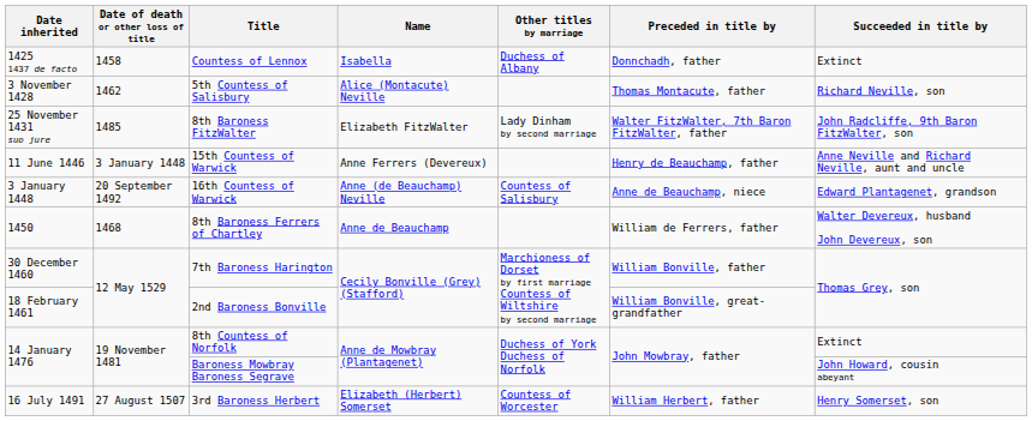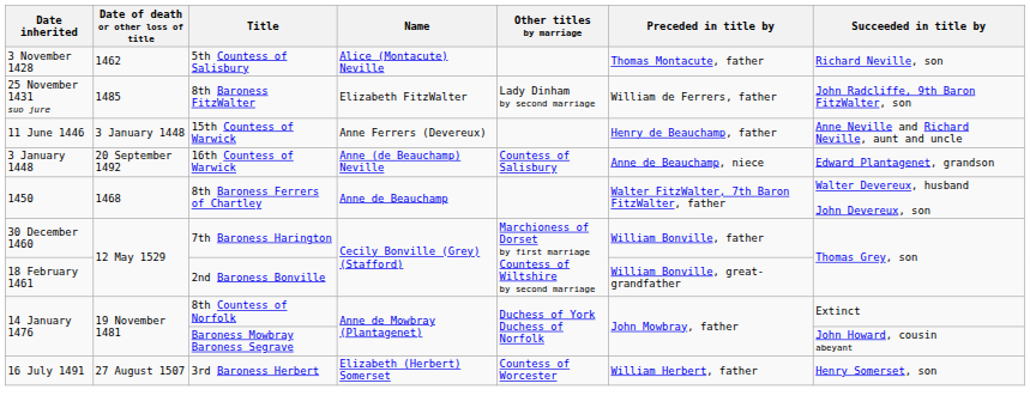 <table Class="wikitable" align="center">
 <tr>
 <th>Date inherited</th>
 <th>Date of death<br><small>or other loss of title</small></th>
 <th>Title</th>
 <th>Name</th>
 <th>Other titles<br><small>by marriage</small></th>
 <th>Preceded in title by</th>
 <th>Succeeded in title by</th>
-</tr>
-<tr>
-<td>1425<br><small>1437 <em>de facto</em></small></td>
-<td>1458</td>
-<td><a href='#'>Countess of Lennox</a></td>
-<td><a href='#'>Isabella</a></td>
-<td><a href='#'>Duchess of Albany</a></td>
-<td><a href='#'>Donnchadh</a>, father</td>
-<td>Extinct</td>
 </tr>
 <tr>
 <td>3 November 1428</td>
 <td>1462</td>
 <td>5th <a href='#'>Countess of Salisbury</a></td>
 <td><a href='#'>Alice (Montacute) Neville</a></td>
 <td></td>
 <td><a href='#'>Thomas Montacute</a>, father</td>
 <td><a href='#'>Richard Neville</a>, son</td>
 </tr>
 <tr>
 <td>25 November 1431<br><small> <em>suo jure</em></small></td>
 <td>1485</td>
 <td>8th <a href='#'>Baroness FitzWalter</a></td>
 <td>Elizabeth FitzWalter</td>
 <td>Lady Dinham<br><small>by second marriage</small></td>
-<td><a href='#'>Walter FitzWalter, 7th Baron FitzWalter</a>, father</td>
+<td>William de Ferrers, father</td>
 <td><a href='#'>John Radcliffe, 9th Baron FitzWalter</a>, son</td>
 </tr>
 <tr>
 <td>11 June 1446</td>
 <td>3 January 1448</td>
 <td>15th <a href='#'>Countess of Warwick</a></td>
 <td>Anne Ferrers (Devereux)</td>
 <td></td>
 <td><a href='#'>Henry de Beauchamp</a>, father</td>
 <td><a href='#'>Anne Neville</a> and <a href='#'>Richard Neville</a>, aunt and uncle</td>
 </tr>
 <tr>
 <td>3 January 1448</td>
 <td>20 September 1492</td>
 <td>16th <a href='#'>Countess of Warwick</a></td>
 <td><a href='#'>Anne (de Beauchamp) Neville</a></td>
 <td><a href='#'>Countess of Salisbury</a></td>
 <td><a href='#'>Anne de Beauchamp</a>, niece</td>
 <td><a href='#'>Edward Plantagenet</a>, grandson</td>
 </tr>
 <tr>
 <td>1450</td>
 <td>1468</td>
 <td>8th <a href='#'>Baroness Ferrers of Chartley</a></td>
 <td><a href='#'>Anne de Beauchamp</a></td>
 <td></td>
-<td>William de Ferrers, father</td>
+<td><a href='#'>Walter FitzWalter, 7th Baron FitzWalter</a>, father</td>
 <td><a href='#'>Walter Devereux</a>, husband<br><br><a href='#'>John Devereux</a>, son</td>
 </tr>
 <tr>
 <td>30 December 1460</td>
 <td rowspan=2>12 May 1529</td>
 <td>7th <a href='#'>Baroness Harington</a></td>
 <td rowspan=2><a href='#'>Cecily Bonville (Grey) (Stafford)</a></td>
 <td rowspan=2><a href='#'>Marchioness of Dorset</a><br><small>by first marriage</small><br><a href='#'>Countess of Wiltshire</a><br><small>by second marriage</small></td>
 <td><a href='#'>William Bonville</a>, father</td>
 <td rowspan=2><a href='#'>Thomas Grey</a>, son</td>
 </tr>
 <tr>
 <td>18 February 1461</td>
 <td>2nd <a href='#'>Baroness Bonville</a></td>
 <td><a href='#'>William Bonville</a>, great-grandfather</td>
 </tr>
 <tr>
 <td rowspan=2>14 January 1476</td>
 <td rowspan=2>19 November 1481</td>
 <td>8th <a href='#'>Countess of Norfolk</a></td>
 <td rowspan=2><a href='#'>Anne de Mowbray (Plantagenet)</a></td>
 <td rowspan=2><a href='#'>Duchess of York</a><br><a href='#'>Duchess of Norfolk</a></td>
 <td rowspan=2><a href='#'>John Mowbray</a>, father</td>
 <td>Extinct</td>
 </tr>
 <tr>
 <td><a href='#'>Baroness Mowbray</a><br><a href='#'>Baroness Segrave</a></td>
 <td><a href='#'>John Howard</a>, cousin<br><small>abeyant</small></td>
 </tr>
 <tr>
 <td>16 July 1491</td>
 <td>27 August 1507</td>
 <td>3rd <a href='#'>Baroness Herbert</a></td>
 <td><a href='#'>Elizabeth (Herbert) Somerset</a></td>
 <td><a href='#'>Countess of Worcester</a></td>
 <td><a href='#'>William Herbert</a>, father</td>
 <td><a href='#'>Henry Somerset</a>, son</td>
 </tr>
 </table>
